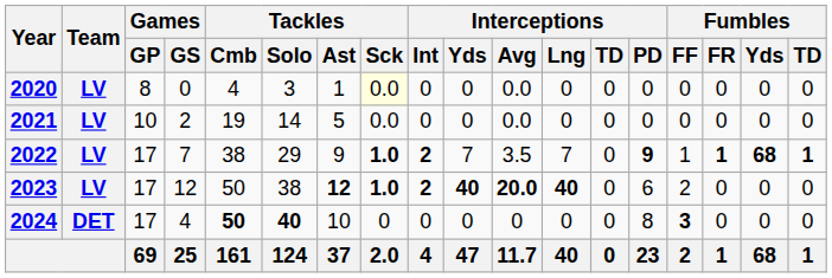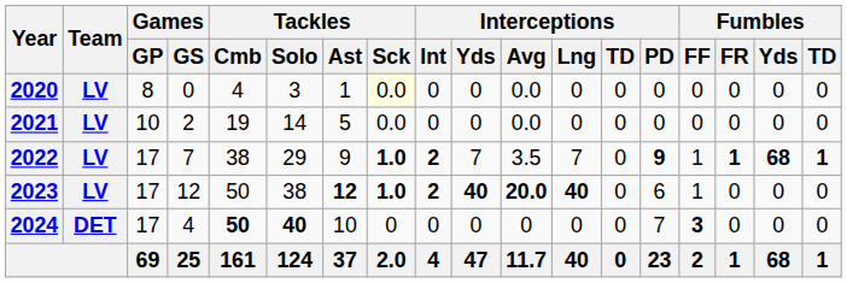 <table class="wikitable" style="text-align: center;">
 <tr>
 <th rowspan="2">Year</th>
 <th rowspan="2">Team</th>
 <th colspan="2">Games</th>
 <th colspan="4">Tackles</th>
 <th colspan="6">Interceptions</th>
 <th colspan="4">Fumbles</th>
 </tr>
 <tr>
 <th>GP</th>
 <th>GS</th>
 <th>Cmb</th>
 <th>Solo</th>
 <th>Ast</th>
 <th>Sck</th>
 <th>Int</th>
 <th>Yds</th>
 <th>Avg</th>
 <th>Lng</th>
 <th>TD</th>
 <th>PD</th>
 <th>FF</th>
 <th>FR</th>
 <th>Yds</th>
 <th>TD</th>
 </tr>
 <tr>
 <th><a href='#'>2020</a></th>
 <th><a href='#'>LV</a></th>
 <td>8</td>
 <td>0</td>
 <td>4</td>
 <td>3</td>
 <td>1</td>
 <td style="background: lightyellow;">0.0</td>
 <td>0</td>
 <td>0</td>
 <td>0.0</td>
 <td>0</td>
 <td>0</td>
 <td>0</td>
 <td>0</td>
 <td>0</td>
 <td>0</td>
 <td>0</td>
 </tr>
 <tr>
 <th><a href='#'>2021</a></th>
 <th><a href='#'>LV</a></th>
 <td>10</td>
 <td>2</td>
 <td>19</td>
 <td>14</td>
 <td>5</td>
 <td>0.0</td>
 <td>0</td>
 <td>0</td>
 <td>0.0</td>
 <td>0</td>
 <td>0</td>
 <td>0</td>
 <td>0</td>
 <td>0</td>
 <td>0</td>
 <td>0</td>
 </tr>
 <tr>
 <th><a href='#'>2022</a></th>
 <th><a href='#'>LV</a></th>
 <td>17</td>
 <td>7</td>
 <td>38</td>
 <td>29</td>
 <td>9</td>
 <td><strong>1.0</strong></td>
 <td><strong>2</strong></td>
 <td>7</td>
 <td>3.5</td>
 <td>7</td>
 <td>0</td>
 <td><strong>9</strong></td>
 <td>1</td>
 <td><strong>1</strong></td>
 <td><strong>68</strong></td>
 <td><strong>1</strong></td>
 </tr>
 <tr>
 <th><a href='#'>2023</a></th>
 <th><a href='#'>LV</a></th>
 <td>17</td>
 <td>12</td>
 <td>50</td>
 <td>38</td>
 <td><strong>12</strong></td>
 <td><strong>1.0</strong></td>
 <td><strong>2</strong></td>
 <td><strong>40</strong></td>
 <td><strong>20.0</strong></td>
 <td><strong>40</strong></td>
 <td>0</td>
 <td>6</td>
-<td>2</td>
+<td>1</td>
 <td>0</td>
 <td>0</td>
 <td>0</td>
 </tr>
 <tr>
 <th><a href='#'>2024</a></th>
 <th><a href='#'>DET</a></th>
 <td>17</td>
 <td>4</td>
 <td><strong>50</strong></td>
 <td><strong>40</strong></td>
 <td>10</td>
 <td>0</td>
 <td>0</td>
 <td>0</td>
 <td>0</td>
 <td>0</td>
 <td>0</td>
-<td>8</td>
+<td>7</td>
 <td><strong>3</strong></td>
 <td>0</td>
 <td>0</td>
 <td>0</td>
 </tr>
 <tr>
 <th colspan="2"></th>
 <th>69</th>
 <th>25</th>
 <th>161</th>
 <th>124</th>
 <th>37</th>
 <th>2.0</th>
 <th>4</th>
 <th>47</th>
 <th>11.7</th>
 <th>40</th>
 <th>0</th>
 <th>23</th>
 <th>2</th>
 <th>1</th>
 <th>68</th>
 <th>1</th>
 </tr>
 </table>
